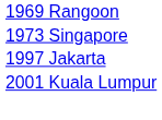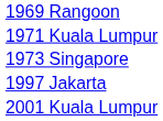 <table>
 <tr>
 <td><a href='#'>1969 Rangoon</a></td>
+<td></td>
+<td></td>
+<td></td>
+</tr>
+<tr>
+<td><a href='#'>1971 Kuala Lumpur</a></td>
 <td></td>
 <td></td>
 <td></td>
 </tr>
 <tr>
 <td><a href='#'>1973 Singapore</a></td>
 <td></td>
 <td></td>
 <td></td>
 </tr>
 <tr>
 <td><a href='#'>1997 Jakarta</a></td>
 <td></td>
 <td></td>
 <td></td>
 </tr>
 <tr>
 <td><a href='#'>2001 Kuala Lumpur</a></td>
 <td></td>
 <td></td>
 <td></td>
 </tr>
 <tr>
 </tr>
 </table>
